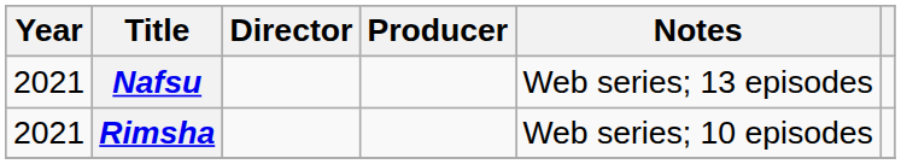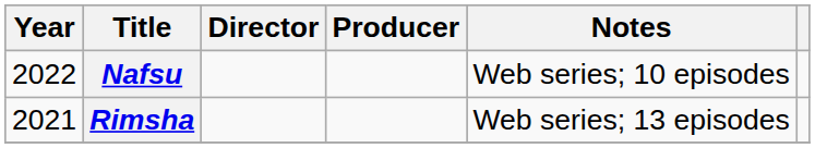 <table class="wikitable sortable plainrowheaders">
 <tr style="background:#ccc; text-align:center;">
 <th scope="col">Year</th>
 <th scope="col">Title</th>
 <th scope="col">Director</th>
 <th scope="col">Producer</th>
 <th scope="col">Notes</th>
 <th scope="col" class="unsortable"></th>
 </tr>
 <tr>
-<td>2021</td>
+<td>2022</td>
 <th scope="row"><em><a href='#'>Nafsu</a></em></th>
 <td></td>
 <td></td>
-<td>Web series; 13 episodes</td>
+<td>Web series; 10 episodes</td>
 <td style="text-align: center;"></td>
 </tr>
 <tr>
 <td>2021</td>
 <th scope="row"><em><a href='#'>Rimsha</a></em></th>
 <td></td>
 <td></td>
-<td>Web series; 10 episodes</td>
+<td>Web series; 13 episodes</td>
 <td style="text-align: center;"></td>
 </tr>
 <tr>
 </tr>
 </table>
